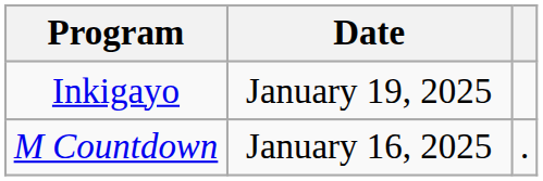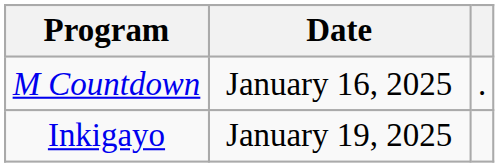 <table class="wikitable sortable" style="text-align:center;">
 <tr>
 <th>Program</th>
 <th width="120px">Date</th>
 <th class="unsortable"></th>
 </tr>
 <tr>
+<td><em><a href='#'>M Countdown</a></em></td>
+<td>January 16, 2025</td>
+<td>.</td>
+</tr>
+<tr>
 <td><a href='#'>Inkigayo</a></td>
 <td>January 19, 2025</td>
 <td></td>
 </tr>
-<tr>
-<td><em><a href='#'>M Countdown</a></em></td>
-<td>January 16, 2025</td>
-<td>.</td>
-</tr>
 </table>
